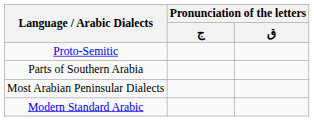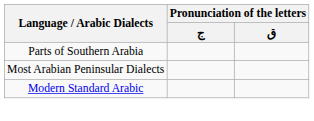 <table class="wikitable" border="1" style="text-align: center;">
 <tr>
 <th rowspan="2">Language / Arabic Dialects</th>
 <th colspan="2">Pronunciation of the letters</th>
 </tr>
 <tr>
 <th>ج</th>
 <th>ق</th>
-</tr>
-<tr>
-<td><a href='#'>Proto-Semitic</a></td>
-<td></td>
-<td></td>
 </tr>
 <tr>
 <td>Parts of Southern Arabia</td>
 <td></td>
 <td></td>
 </tr>
 <tr>
 <td>Most Arabian Peninsular Dialects</td>
 <td></td>
 <td></td>
 </tr>
 <tr>
 <td><a href='#'>Modern Standard Arabic</a></td>
 <td></td>
 <td></td>
 </tr>
 </table>
